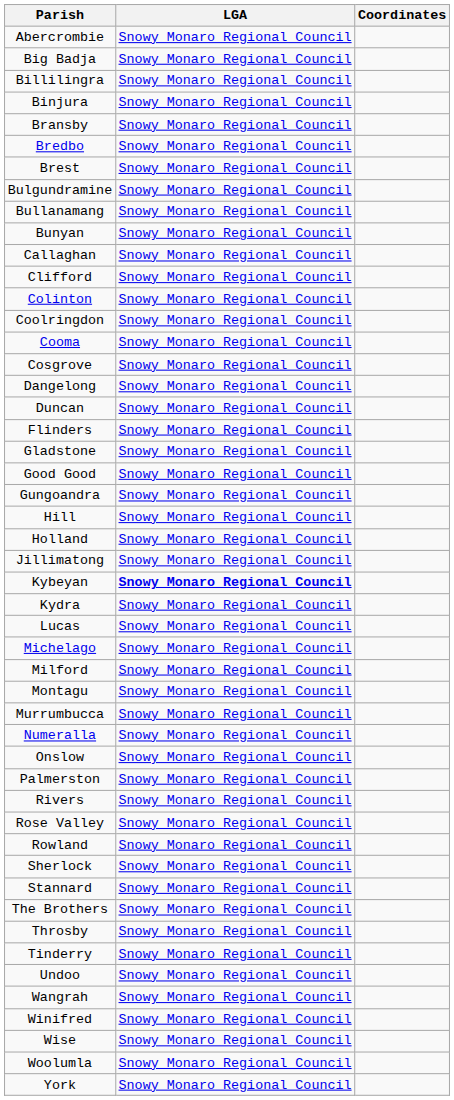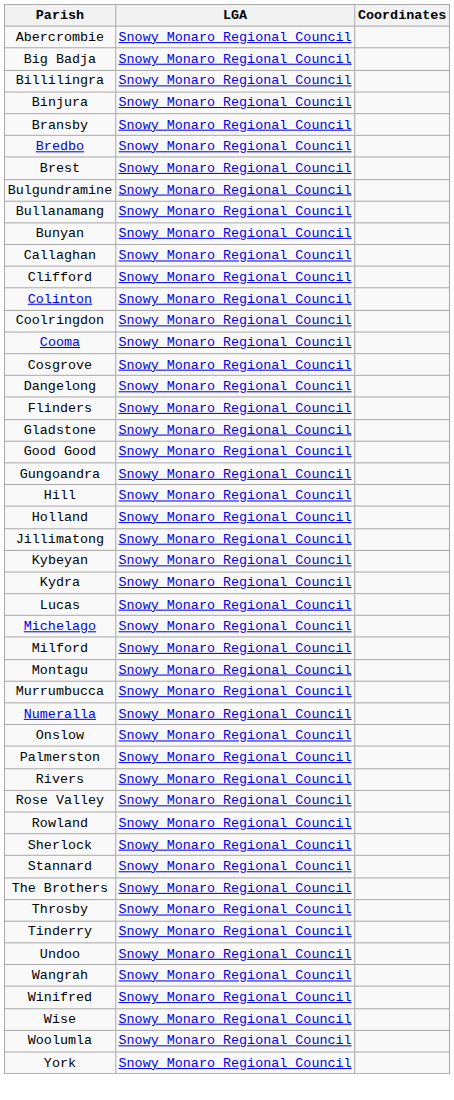 <table class="wikitable" style="text-align:center">
 <tr>
 <th>Parish</th>
 <th>LGA</th>
 <th>Coordinates</th>
 </tr>
 <tr>
 <td>Abercrombie</td>
 <td><a href='#'>Snowy Monaro Regional Council</a></td>
 <td></td>
 </tr>
 <tr>
 <td>Big Badja</td>
 <td><a href='#'>Snowy Monaro Regional Council</a></td>
 <td></td>
 </tr>
 <tr>
 <td>Billilingra</td>
 <td><a href='#'>Snowy Monaro Regional Council</a></td>
 <td></td>
 </tr>
 <tr>
 <td>Binjura</td>
 <td><a href='#'>Snowy Monaro Regional Council</a></td>
 <td></td>
 </tr>
 <tr>
 <td>Bransby</td>
 <td><a href='#'>Snowy Monaro Regional Council</a></td>
 <td></td>
 </tr>
 <tr>
 <td><a href='#'>Bredbo</a></td>
 <td><a href='#'>Snowy Monaro Regional Council</a></td>
 <td></td>
 </tr>
 <tr>
 <td>Brest</td>
 <td><a href='#'>Snowy Monaro Regional Council</a></td>
 <td></td>
 </tr>
 <tr>
 <td>Bulgundramine</td>
 <td><a href='#'>Snowy Monaro Regional Council</a></td>
 <td></td>
 </tr>
 <tr>
 <td>Bullanamang</td>
 <td><a href='#'>Snowy Monaro Regional Council</a></td>
 <td></td>
 </tr>
 <tr>
 <td>Bunyan</td>
 <td><a href='#'>Snowy Monaro Regional Council</a></td>
 <td></td>
 </tr>
 <tr>
 <td>Callaghan</td>
 <td><a href='#'>Snowy Monaro Regional Council</a></td>
 <td></td>
 </tr>
 <tr>
 <td>Clifford</td>
 <td><a href='#'>Snowy Monaro Regional Council</a></td>
 <td></td>
 </tr>
 <tr>
 <td><a href='#'>Colinton</a></td>
 <td><a href='#'>Snowy Monaro Regional Council</a></td>
 <td></td>
 </tr>
 <tr>
 <td>Coolringdon</td>
 <td><a href='#'>Snowy Monaro Regional Council</a></td>
 <td></td>
 </tr>
 <tr>
 <td><a href='#'>Cooma</a></td>
 <td><a href='#'>Snowy Monaro Regional Council</a></td>
 <td></td>
 </tr>
 <tr>
 <td>Cosgrove</td>
 <td><a href='#'>Snowy Monaro Regional Council</a></td>
 <td></td>
 </tr>
 <tr>
 <td>Dangelong</td>
 <td><a href='#'>Snowy Monaro Regional Council</a></td>
 <td></td>
 </tr>
 <tr>
-<td>Duncan</td>
-<td><a href='#'>Snowy Monaro Regional Council</a></td>
-<td></td>
-</tr>
-<tr>
 <td>Flinders</td>
 <td><a href='#'>Snowy Monaro Regional Council</a></td>
 <td></td>
 </tr>
 <tr>
 <td>Gladstone</td>
 <td><a href='#'>Snowy Monaro Regional Council</a></td>
 <td></td>
 </tr>
 <tr>
 <td>Good Good</td>
 <td><a href='#'>Snowy Monaro Regional Council</a></td>
 <td></td>
 </tr>
 <tr>
 <td>Gungoandra</td>
 <td><a href='#'>Snowy Monaro Regional Council</a></td>
 <td></td>
 </tr>
 <tr>
 <td>Hill</td>
 <td><a href='#'>Snowy Monaro Regional Council</a></td>
 <td></td>
 </tr>
 <tr>
 <td>Holland</td>
 <td><a href='#'>Snowy Monaro Regional Council</a></td>
 <td></td>
 </tr>
 <tr>
 <td>Jillimatong</td>
 <td><a href='#'>Snowy Monaro Regional Council</a></td>
 <td></td>
 </tr>
 <tr>
 <td>Kybeyan</td>
-<td><strong><a href='#'>Snowy Monaro Regional Council</a></strong></td>
+<td><a href='#'>Snowy Monaro Regional Council</a></td>
 <td></td>
 </tr>
 <tr>
 <td>Kydra</td>
 <td><a href='#'>Snowy Monaro Regional Council</a></td>
 <td></td>
 </tr>
 <tr>
 <td>Lucas</td>
 <td><a href='#'>Snowy Monaro Regional Council</a></td>
 <td></td>
 </tr>
 <tr>
 <td><a href='#'>Michelago</a></td>
 <td><a href='#'>Snowy Monaro Regional Council</a></td>
 <td></td>
 </tr>
 <tr>
 <td>Milford</td>
 <td><a href='#'>Snowy Monaro Regional Council</a></td>
 <td></td>
 </tr>
 <tr>
 <td>Montagu</td>
 <td><a href='#'>Snowy Monaro Regional Council</a></td>
 <td></td>
 </tr>
 <tr>
 <td>Murrumbucca</td>
 <td><a href='#'>Snowy Monaro Regional Council</a></td>
 <td></td>
 </tr>
 <tr>
 <td><a href='#'>Numeralla</a></td>
 <td><a href='#'>Snowy Monaro Regional Council</a></td>
 <td></td>
 </tr>
 <tr>
 <td>Onslow</td>
 <td><a href='#'>Snowy Monaro Regional Council</a></td>
 <td></td>
 </tr>
 <tr>
 <td>Palmerston</td>
 <td><a href='#'>Snowy Monaro Regional Council</a></td>
 <td></td>
 </tr>
 <tr>
 <td>Rivers</td>
 <td><a href='#'>Snowy Monaro Regional Council</a></td>
 <td></td>
 </tr>
 <tr>
 <td>Rose Valley</td>
 <td><a href='#'>Snowy Monaro Regional Council</a></td>
 <td></td>
 </tr>
 <tr>
 <td>Rowland</td>
 <td><a href='#'>Snowy Monaro Regional Council</a></td>
 <td></td>
 </tr>
 <tr>
 <td>Sherlock</td>
 <td><a href='#'>Snowy Monaro Regional Council</a></td>
 <td></td>
 </tr>
 <tr>
 <td>Stannard</td>
 <td><a href='#'>Snowy Monaro Regional Council</a></td>
 <td></td>
 </tr>
 <tr>
 <td>The Brothers</td>
 <td><a href='#'>Snowy Monaro Regional Council</a></td>
 <td></td>
 </tr>
 <tr>
 <td>Throsby</td>
 <td><a href='#'>Snowy Monaro Regional Council</a></td>
 <td></td>
 </tr>
 <tr>
 <td>Tinderry</td>
 <td><a href='#'>Snowy Monaro Regional Council</a></td>
 <td></td>
 </tr>
 <tr>
 <td>Undoo</td>
 <td><a href='#'>Snowy Monaro Regional Council</a></td>
 <td></td>
 </tr>
 <tr>
 <td>Wangrah</td>
 <td><a href='#'>Snowy Monaro Regional Council</a></td>
 <td></td>
 </tr>
 <tr>
 <td>Winifred</td>
 <td><a href='#'>Snowy Monaro Regional Council</a></td>
 <td></td>
 </tr>
 <tr>
 <td>Wise</td>
 <td><a href='#'>Snowy Monaro Regional Council</a></td>
 <td></td>
 </tr>
 <tr>
 <td>Woolumla</td>
 <td><a href='#'>Snowy Monaro Regional Council</a></td>
 <td></td>
 </tr>
 <tr>
 <td>York</td>
 <td><a href='#'>Snowy Monaro Regional Council</a></td>
 <td></td>
 </tr>
 </table>
